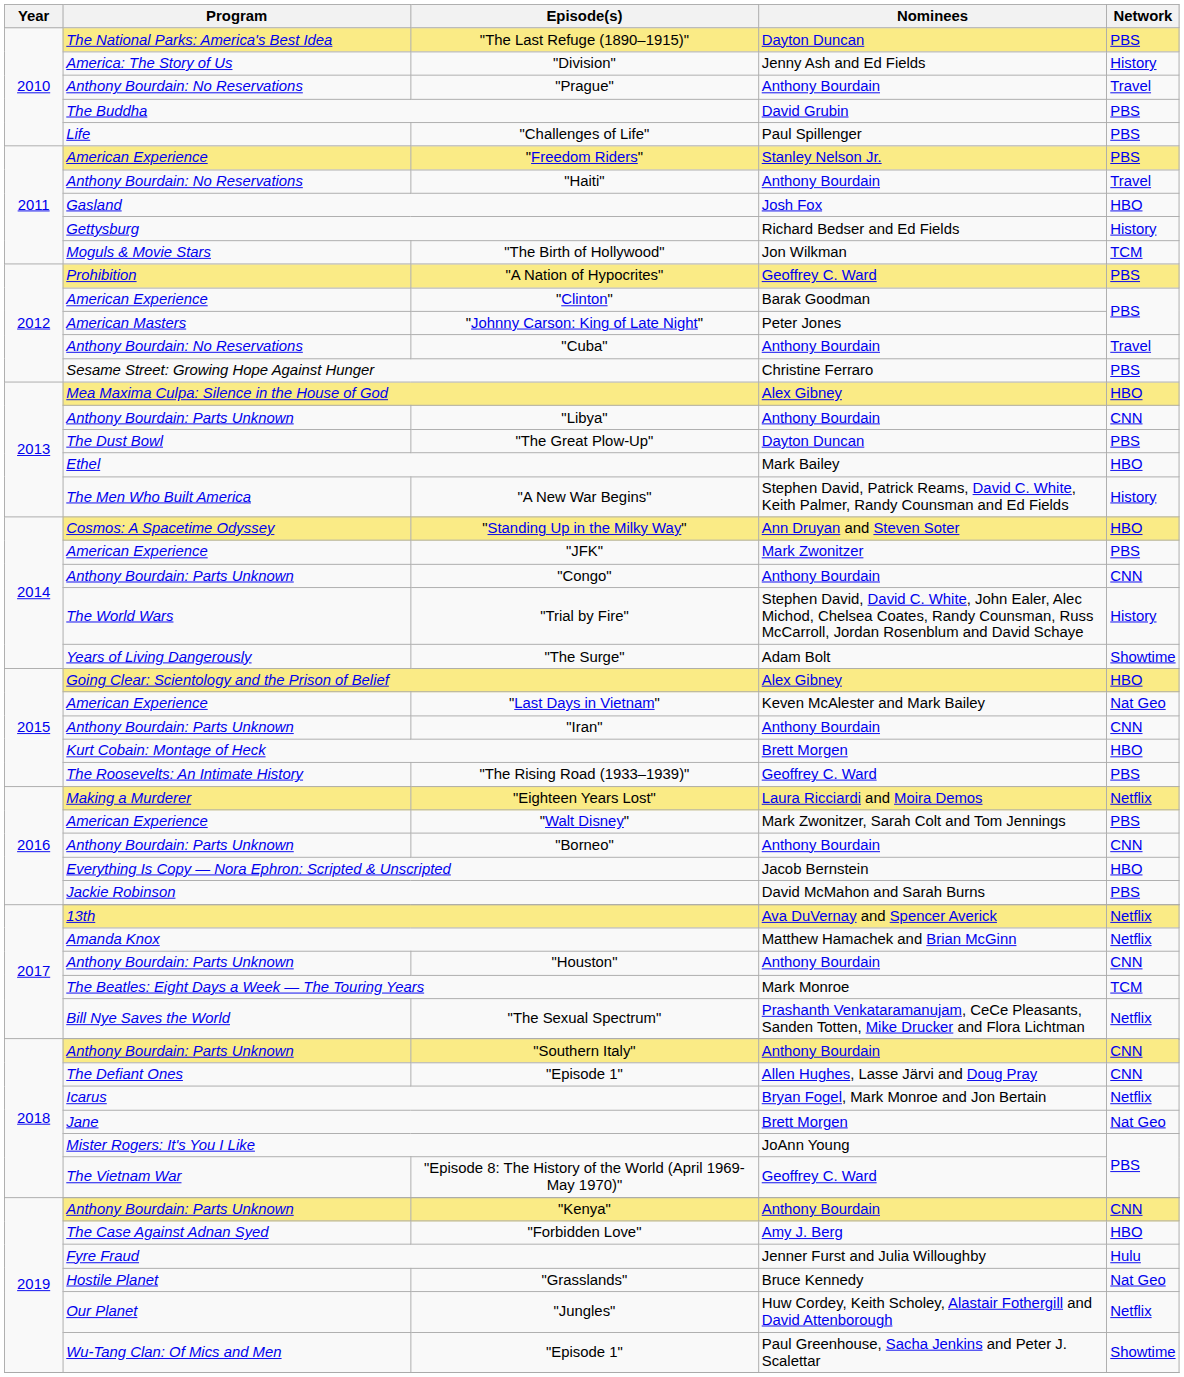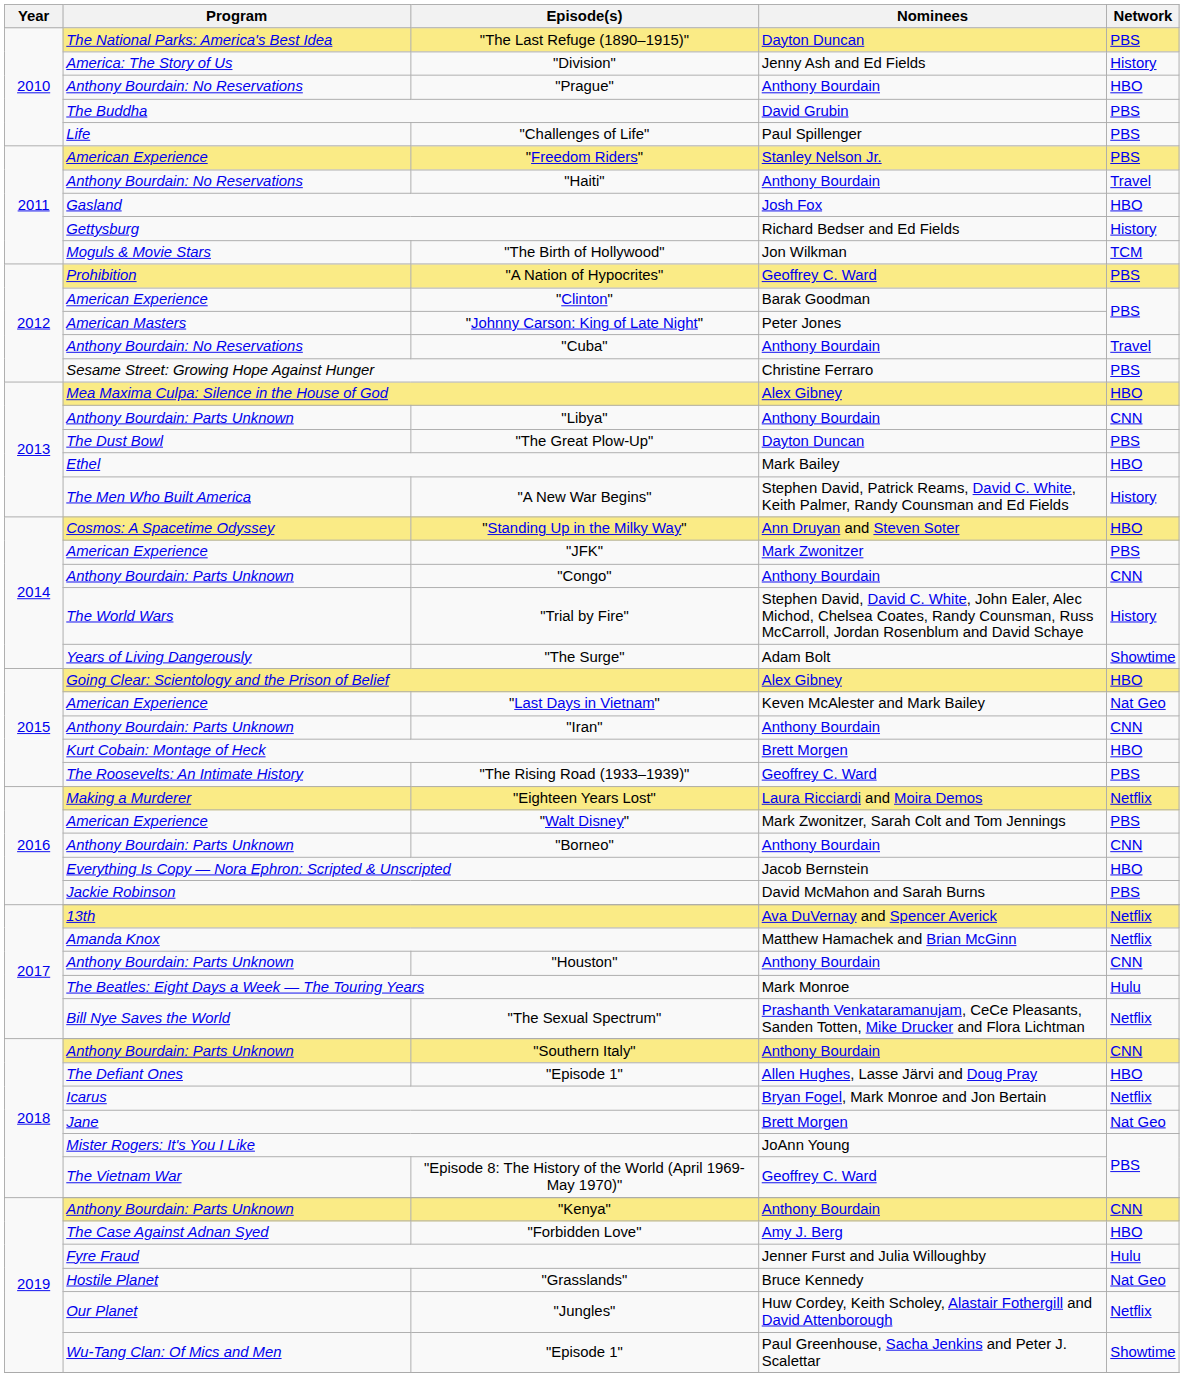 <table class="wikitable" style="width:100%">
 <tr style="background:#bebebe;">
 <th style="width:5%;">Year</th>
 <th style="width:30%;">Program</th>
 <th style="width:30%;">Episode(s)</th>
 <th style="width:30%;">Nominees</th>
 <th style="width:5%;">Network</th>
 </tr>
 <tr>
 <td rowspan="5" align=center><a href='#'>2010</a><br></td>
 <td style="background:#FAEB86;"><em><a href='#'>The National Parks: America's Best Idea</a></em></td>
 <td style="background:#FAEB86;" align=center>"The Last Refuge (1890–1915)"</td>
 <td style="background:#FAEB86;"><a href='#'>Dayton Duncan</a></td>
 <td style="background:#FAEB86;"><a href='#'>PBS</a></td>
 </tr>
 <tr>
 <td><em><a href='#'>America: The Story of Us</a></em></td>
 <td align=center>"Division"</td>
 <td>Jenny Ash and Ed Fields</td>
 <td><a href='#'>History</a></td>
 </tr>
 <tr>
 <td><em><a href='#'>Anthony Bourdain: No Reservations</a></em></td>
 <td align=center>"Prague"</td>
 <td><a href='#'>Anthony Bourdain</a></td>
-<td><a href='#'>Travel</a></td>
+<td><a href='#'>HBO</a></td>
 </tr>
 <tr>
 <td colspan=2><em><a href='#'>The Buddha</a></em></td>
 <td><a href='#'>David Grubin</a></td>
 <td><a href='#'>PBS</a></td>
 </tr>
 <tr>
 <td><em><a href='#'>Life</a></em></td>
 <td align=center>"Challenges of Life"</td>
 <td>Paul Spillenger</td>
 <td><a href='#'>PBS</a></td>
 </tr>
 <tr>
 <td rowspan="5" align=center><a href='#'>2011</a><br></td>
 <td style="background:#FAEB86;"><em><a href='#'>American Experience</a></em></td>
 <td style="background:#FAEB86;" align=center>"<a href='#'>Freedom Riders</a>"</td>
 <td style="background:#FAEB86;"><a href='#'>Stanley Nelson Jr.</a></td>
 <td style="background:#FAEB86;"><a href='#'>PBS</a></td>
 </tr>
 <tr>
 <td><em><a href='#'>Anthony Bourdain: No Reservations</a></em></td>
 <td align=center>"Haiti"</td>
 <td><a href='#'>Anthony Bourdain</a></td>
 <td><a href='#'>Travel</a></td>
 </tr>
 <tr>
 <td colspan=2><em><a href='#'>Gasland</a></em></td>
 <td><a href='#'>Josh Fox</a></td>
 <td><a href='#'>HBO</a></td>
 </tr>
 <tr>
 <td colspan=2><em><a href='#'>Gettysburg</a></em></td>
 <td>Richard Bedser and Ed Fields</td>
 <td><a href='#'>History</a></td>
 </tr>
 <tr>
 <td><em><a href='#'>Moguls & Movie Stars</a></em></td>
 <td align=center>"The Birth of Hollywood"</td>
 <td>Jon Wilkman</td>
 <td><a href='#'>TCM</a></td>
 </tr>
 <tr>
 <td rowspan="5" align=center><a href='#'>2012</a><br></td>
 <td style="background:#FAEB86;"><em><a href='#'>Prohibition</a></em></td>
 <td style="background:#FAEB86;" align=center>"A Nation of Hypocrites"</td>
 <td style="background:#FAEB86;"><a href='#'>Geoffrey C. Ward</a></td>
 <td style="background:#FAEB86;"><a href='#'>PBS</a></td>
 </tr>
 <tr>
 <td><em><a href='#'>American Experience</a></em></td>
 <td align=center>"<a href='#'>Clinton</a>"</td>
 <td>Barak Goodman</td>
 <td rowspan=2><a href='#'>PBS</a></td>
 </tr>
 <tr>
 <td><em><a href='#'>American Masters</a></em></td>
 <td align=center>"<a href='#'>Johnny Carson: King of Late Night</a>"</td>
 <td>Peter Jones</td>
 </tr>
 <tr>
 <td><em><a href='#'>Anthony Bourdain: No Reservations</a></em></td>
 <td align=center>"Cuba"</td>
 <td><a href='#'>Anthony Bourdain</a></td>
 <td><a href='#'>Travel</a></td>
 </tr>
 <tr>
 <td colspan=2><em>Sesame Street: Growing Hope Against Hunger</em></td>
 <td>Christine Ferraro</td>
 <td><a href='#'>PBS</a></td>
 </tr>
 <tr>
 <td rowspan="5" align=center><a href='#'>2013</a><br></td>
 <td style="background:#FAEB86;" colspan=2><em><a href='#'>Mea Maxima Culpa: Silence in the House of God</a></em></td>
 <td style="background:#FAEB86;"><a href='#'>Alex Gibney</a></td>
 <td style="background:#FAEB86;"><a href='#'>HBO</a></td>
 </tr>
 <tr>
 <td><em><a href='#'>Anthony Bourdain: Parts Unknown</a></em></td>
 <td align=center>"Libya"</td>
 <td><a href='#'>Anthony Bourdain</a></td>
 <td><a href='#'>CNN</a></td>
 </tr>
 <tr>
 <td><em><a href='#'>The Dust Bowl</a></em></td>
 <td align=center>"The Great Plow-Up"</td>
 <td><a href='#'>Dayton Duncan</a></td>
 <td><a href='#'>PBS</a></td>
 </tr>
 <tr>
 <td colspan=2><em><a href='#'>Ethel</a></em></td>
 <td>Mark Bailey</td>
 <td><a href='#'>HBO</a></td>
 </tr>
 <tr>
 <td><em><a href='#'>The Men Who Built America</a></em></td>
 <td align=center>"A New War Begins"</td>
 <td>Stephen David, Patrick Reams, <a href='#'>David C. White</a>, Keith Palmer, Randy Counsman and Ed Fields</td>
 <td><a href='#'>History</a></td>
 </tr>
 <tr>
 <td rowspan="5" align=center><a href='#'>2014</a><br></td>
 <td style="background:#FAEB86;"><em><a href='#'>Cosmos: A Spacetime Odyssey</a></em></td>
 <td style="background:#FAEB86;" align=center>"<a href='#'>Standing Up in the Milky Way</a>"</td>
 <td style="background:#FAEB86;"><a href='#'>Ann Druyan</a> and <a href='#'>Steven Soter</a></td>
 <td style="background:#FAEB86;"><a href='#'>HBO</a></td>
 </tr>
 <tr>
 <td><em><a href='#'>American Experience</a></em></td>
 <td align=center>"JFK"</td>
 <td><a href='#'>Mark Zwonitzer</a></td>
 <td><a href='#'>PBS</a></td>
 </tr>
 <tr>
 <td><em><a href='#'>Anthony Bourdain: Parts Unknown</a></em></td>
 <td align=center>"Congo"</td>
 <td><a href='#'>Anthony Bourdain</a></td>
 <td><a href='#'>CNN</a></td>
 </tr>
 <tr>
 <td><em><a href='#'>The World Wars</a></em></td>
 <td align=center>"Trial by Fire"</td>
 <td>Stephen David, <a href='#'>David C. White</a>, John Ealer, Alec Michod, Chelsea Coates, Randy Counsman, Russ McCarroll, Jordan Rosenblum and David Schaye</td>
 <td><a href='#'>History</a></td>
 </tr>
 <tr>
 <td><em><a href='#'>Years of Living Dangerously</a></em></td>
 <td align=center>"The Surge"</td>
 <td>Adam Bolt</td>
 <td><a href='#'>Showtime</a></td>
 </tr>
 <tr>
 <td rowspan="5" align=center><a href='#'>2015</a><br></td>
 <td style="background:#FAEB86;" colspan=2><em><a href='#'>Going Clear: Scientology and the Prison of Belief</a></em></td>
 <td style="background:#FAEB86;"><a href='#'>Alex Gibney</a></td>
 <td style="background:#FAEB86;"><a href='#'>HBO</a></td>
 </tr>
 <tr>
 <td><em><a href='#'>American Experience</a></em></td>
 <td align=center>"<a href='#'>Last Days in Vietnam</a>"</td>
 <td>Keven McAlester and Mark Bailey</td>
 <td><a href='#'>Nat Geo</a></td>
 </tr>
 <tr>
 <td><em><a href='#'>Anthony Bourdain: Parts Unknown</a></em></td>
 <td align=center>"Iran"</td>
 <td><a href='#'>Anthony Bourdain</a></td>
 <td><a href='#'>CNN</a></td>
 </tr>
 <tr>
 <td colspan=2><em><a href='#'>Kurt Cobain: Montage of Heck</a></em></td>
 <td><a href='#'>Brett Morgen</a></td>
 <td><a href='#'>HBO</a></td>
 </tr>
 <tr>
 <td><em><a href='#'>The Roosevelts: An Intimate History</a></em></td>
 <td align=center>"The Rising Road (1933–1939)"</td>
 <td><a href='#'>Geoffrey C. Ward</a></td>
 <td><a href='#'>PBS</a></td>
 </tr>
 <tr>
 <td rowspan="5" align=center><a href='#'>2016</a><br></td>
 <td style="background:#FAEB86;"><em><a href='#'>Making a Murderer</a></em></td>
 <td style="background:#FAEB86;" align=center>"Eighteen Years Lost"</td>
 <td style="background:#FAEB86;"><a href='#'>Laura Ricciardi</a> and <a href='#'>Moira Demos</a></td>
 <td style="background:#FAEB86;"><a href='#'>Netflix</a></td>
 </tr>
 <tr>
 <td><em><a href='#'>American Experience</a></em></td>
 <td align=center>"<a href='#'>Walt Disney</a>"</td>
 <td>Mark Zwonitzer, Sarah Colt and Tom Jennings</td>
 <td><a href='#'>PBS</a></td>
 </tr>
 <tr>
 <td><em><a href='#'>Anthony Bourdain: Parts Unknown</a></em></td>
 <td align=center>"Borneo"</td>
 <td><a href='#'>Anthony Bourdain</a></td>
 <td><a href='#'>CNN</a></td>
 </tr>
 <tr>
 <td colspan=2><em><a href='#'>Everything Is Copy — Nora Ephron: Scripted & Unscripted</a></em></td>
 <td>Jacob Bernstein</td>
 <td><a href='#'>HBO</a></td>
 </tr>
 <tr>
 <td colspan=2><em><a href='#'>Jackie Robinson</a></em></td>
 <td>David McMahon and Sarah Burns</td>
 <td><a href='#'>PBS</a></td>
 </tr>
 <tr>
 <td rowspan="6" align=center><a href='#'>2017</a><br></td>
 </tr>
 <tr>
 <td style="background:#FAEB86;" colspan=2><em><a href='#'>13th</a></em></td>
 <td style="background:#FAEB86;"><a href='#'>Ava DuVernay</a> and <a href='#'>Spencer Averick</a></td>
 <td style="background:#FAEB86;"><a href='#'>Netflix</a></td>
 </tr>
 <tr>
 <td colspan=2><em><a href='#'>Amanda Knox</a></em></td>
 <td>Matthew Hamachek and <a href='#'>Brian McGinn</a></td>
 <td><a href='#'>Netflix</a></td>
 </tr>
 <tr>
 <td><em><a href='#'>Anthony Bourdain: Parts Unknown</a></em></td>
 <td align=center>"Houston"</td>
 <td><a href='#'>Anthony Bourdain</a></td>
 <td><a href='#'>CNN</a></td>
 </tr>
 <tr>
 <td colspan=2><em><a href='#'>The Beatles: Eight Days a Week — The Touring Years</a></em></td>
 <td>Mark Monroe</td>
-<td><a href='#'>TCM</a></td>
+<td><a href='#'>Hulu</a></td>
 </tr>
 <tr>
 <td><em><a href='#'>Bill Nye Saves the World</a></em></td>
 <td align=center>"The Sexual Spectrum"</td>
 <td><a href='#'>Prashanth Venkataramanujam</a>, CeCe Pleasants, Sanden Totten, <a href='#'>Mike Drucker</a> and Flora Lichtman</td>
 <td rowspan=2><a href='#'>Netflix</a></td>
 </tr>
 <tr>
 <td rowspan="7" align=center><a href='#'>2018</a><br></td>
 </tr>
 <tr style="background:#FAEB86;">
 <td><em><a href='#'>Anthony Bourdain: Parts Unknown</a></em></td>
 <td align=center>"Southern Italy"</td>
 <td><a href='#'>Anthony Bourdain</a></td>
 <td><a href='#'>CNN</a></td>
 </tr>
 <tr>
 <td><em><a href='#'>The Defiant Ones</a></em></td>
 <td align=center>"Episode 1"</td>
 <td><a href='#'>Allen Hughes</a>, Lasse Järvi and <a href='#'>Doug Pray</a></td>
-<td><a href='#'>CNN</a></td>
+<td><a href='#'>HBO</a></td>
 </tr>
 <tr>
 <td colspan=2><em><a href='#'>Icarus</a></em></td>
 <td><a href='#'>Bryan Fogel</a>, Mark Monroe and Jon Bertain</td>
 <td><a href='#'>Netflix</a></td>
 </tr>
 <tr>
 <td colspan=2><em><a href='#'>Jane</a></em></td>
 <td><a href='#'>Brett Morgen</a></td>
 <td><a href='#'>Nat Geo</a></td>
 </tr>
 <tr>
 <td colspan=2><em><a href='#'>Mister Rogers: It's You I Like</a></em></td>
 <td>JoAnn Young</td>
 <td rowspan=2><a href='#'>PBS</a></td>
 </tr>
 <tr>
 <td><em><a href='#'>The Vietnam War</a></em></td>
 <td align=center>"Episode 8: The History of the World (April 1969-May 1970)"</td>
 <td><a href='#'>Geoffrey C. Ward</a></td>
 </tr>
 <tr>
 <td rowspan="7" align=center><a href='#'>2019</a><br></td>
 </tr>
 <tr style="background:#FAEB86;">
 <td><em><a href='#'>Anthony Bourdain: Parts Unknown</a></em></td>
 <td align=center>"Kenya"</td>
 <td><a href='#'>Anthony Bourdain</a></td>
 <td><a href='#'>CNN</a></td>
 </tr>
 <tr>
 <td><em><a href='#'>The Case Against Adnan Syed</a></em></td>
 <td align=center>"Forbidden Love"</td>
 <td><a href='#'>Amy J. Berg</a></td>
 <td><a href='#'>HBO</a></td>
 </tr>
 <tr>
 <td colspan=2><em><a href='#'>Fyre Fraud</a></em></td>
 <td>Jenner Furst and Julia Willoughby</td>
 <td><a href='#'>Hulu</a></td>
 </tr>
 <tr>
 <td><em><a href='#'>Hostile Planet</a></em></td>
 <td align=center>"Grasslands"</td>
 <td>Bruce Kennedy</td>
 <td><a href='#'>Nat Geo</a></td>
 </tr>
 <tr>
 <td><em><a href='#'>Our Planet</a></em></td>
 <td align=center>"Jungles"</td>
 <td>Huw Cordey, Keith Scholey, <a href='#'>Alastair Fothergill</a> and <a href='#'>David Attenborough</a></td>
 <td><a href='#'>Netflix</a></td>
 </tr>
 <tr>
 <td><em><a href='#'>Wu-Tang Clan: Of Mics and Men</a></em></td>
 <td align=center>"Episode 1"</td>
 <td>Paul Greenhouse, <a href='#'>Sacha Jenkins</a> and Peter J. Scalettar</td>
 <td><a href='#'>Showtime</a></td>
 </tr>
 <tr>
 </tr>
 </table>
